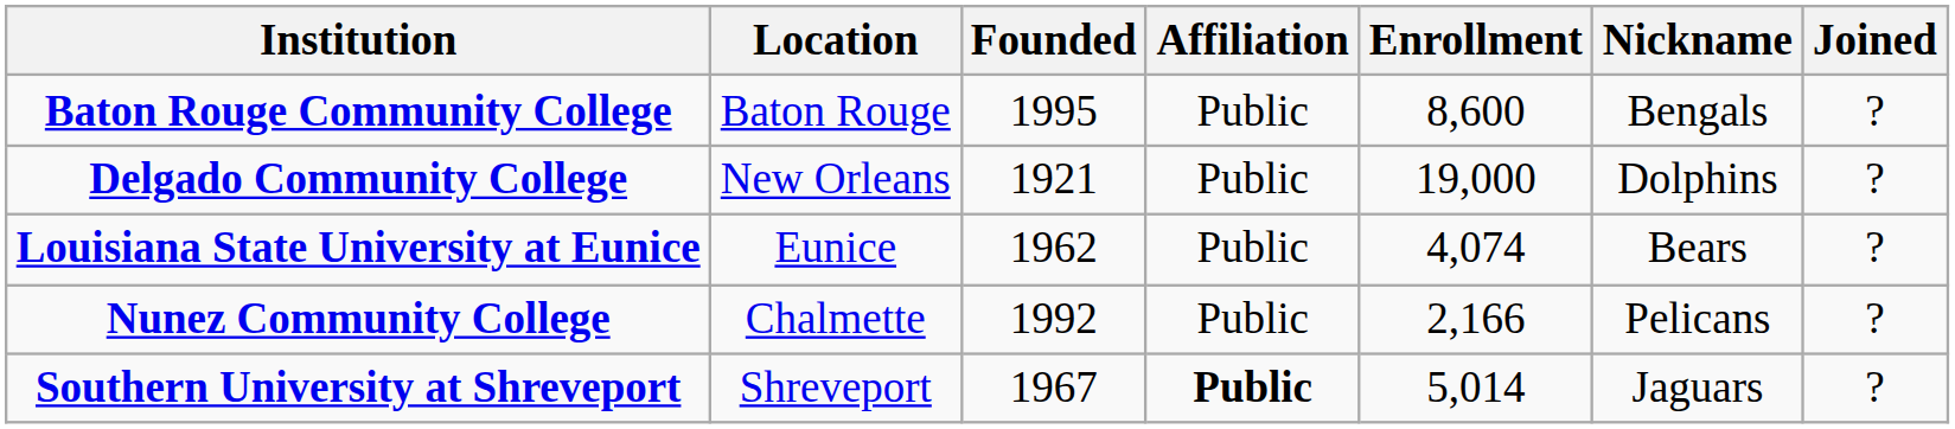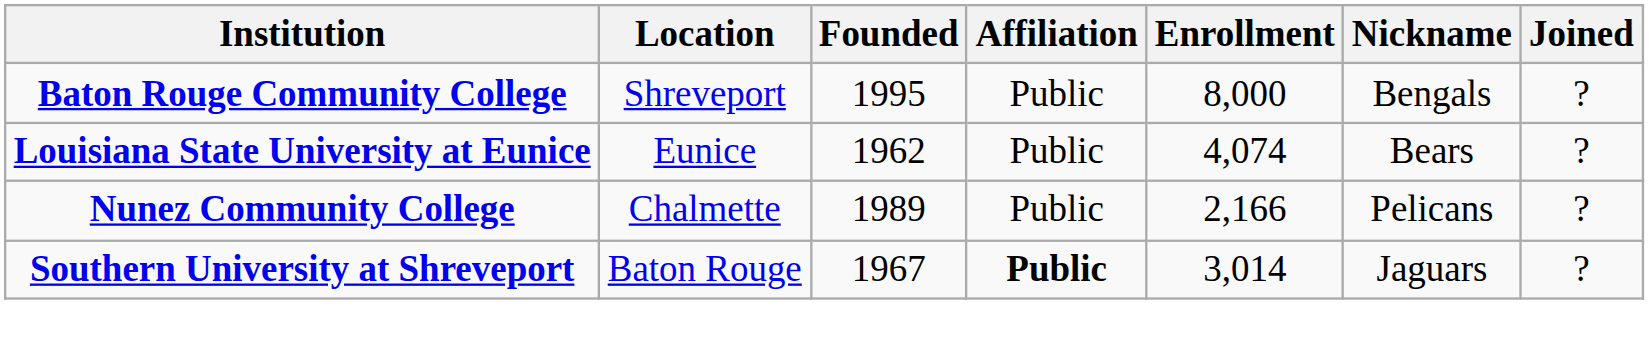 <table class="wikitable sortable" style="text-align:center;">
 <tr>
 <th>Institution</th>
 <th>Location</th>
 <th>Founded</th>
 <th>Affiliation</th>
 <th>Enrollment</th>
 <th>Nickname</th>
 <th>Joined</th>
 </tr>
 <tr>
 <td><strong><a href='#'>Baton Rouge Community College</a></strong></td>
-<td><a href='#'>Baton Rouge</a></td>
+<td><a href='#'>Shreveport</a></td>
 <td>1995</td>
 <td>Public</td>
-<td>8,600</td>
+<td>8,000</td>
 <td>Bengals</td>
-<td>?</td>
-</tr>
-<tr>
-<td><strong><a href='#'>Delgado Community College</a></strong></td>
-<td><a href='#'>New Orleans</a></td>
-<td>1921</td>
-<td>Public</td>
-<td>19,000</td>
-<td>Dolphins</td>
 <td>?</td>
 </tr>
 <tr>
 <td><strong><a href='#'>Louisiana State University at Eunice</a></strong></td>
 <td><a href='#'>Eunice</a></td>
 <td>1962</td>
 <td>Public</td>
 <td>4,074</td>
 <td>Bears</td>
 <td>?</td>
 </tr>
 <tr>
 <td><strong><a href='#'>Nunez Community College</a></strong></td>
 <td><a href='#'>Chalmette</a></td>
-<td>1992</td>
+<td>1989</td>
 <td>Public</td>
 <td>2,166</td>
 <td>Pelicans</td>
 <td>?</td>
 </tr>
 <tr>
 <td><strong><a href='#'>Southern University at Shreveport</a></strong></td>
-<td><a href='#'>Shreveport</a></td>
+<td><a href='#'>Baton Rouge</a></td>
 <td>1967</td>
 <td><strong>Public</strong></td>
-<td>5,014</td>
+<td>3,014</td>
 <td>Jaguars</td>
 <td>?</td>
 </tr>
 </table>
